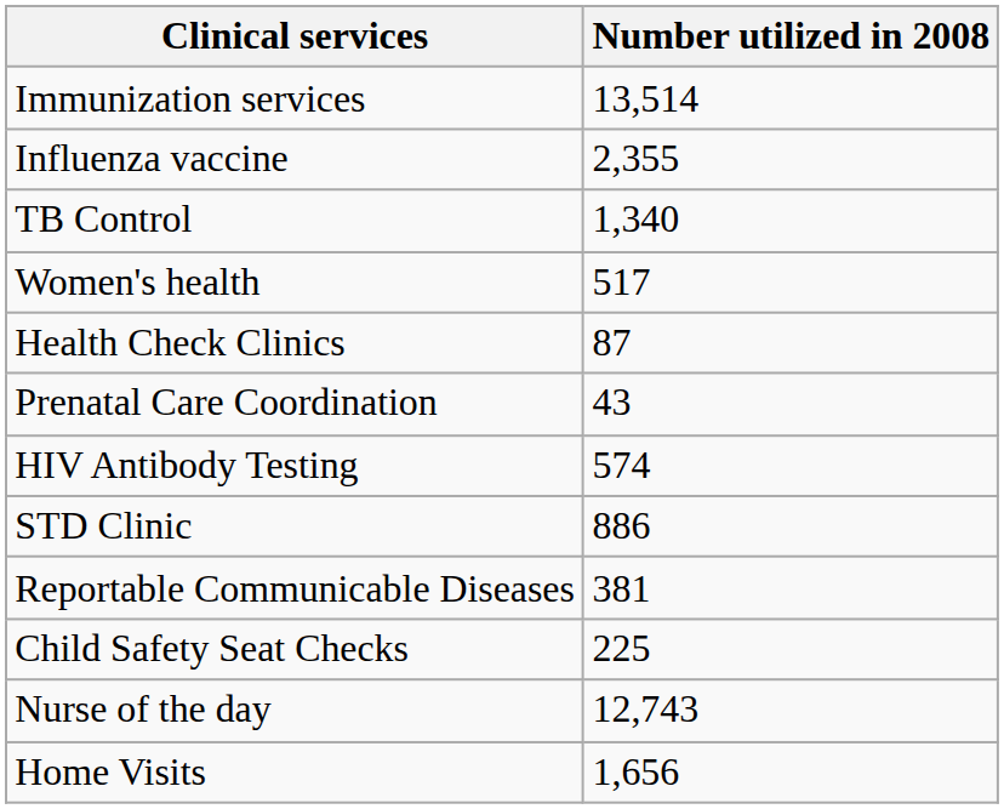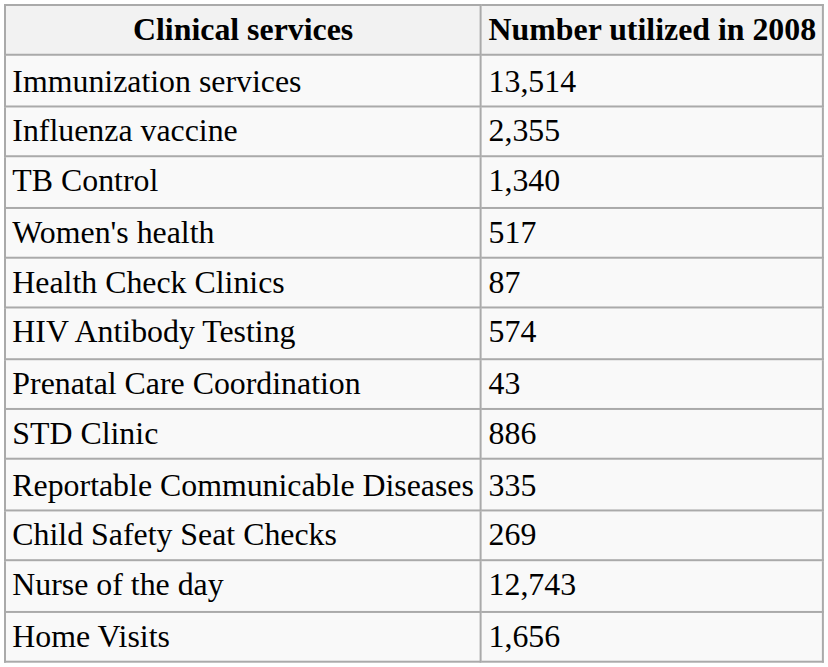 <table class="wikitable">
 <tr>
 <th>Clinical services</th>
 <th>Number utilized in 2008</th>
 </tr>
 <tr>
 <td>Immunization services</td>
 <td>13,514</td>
 </tr>
 <tr>
 <td>Influenza vaccine</td>
 <td>2,355</td>
 </tr>
 <tr>
 <td>TB Control</td>
 <td>1,340</td>
 </tr>
 <tr>
 <td>Women's health</td>
 <td>517</td>
 </tr>
 <tr>
 <td>Health Check Clinics</td>
 <td>87</td>
 </tr>
 <tr>
+<td>HIV Antibody Testing</td>
+<td>574</td>
+</tr>
+<tr>
 <td>Prenatal Care Coordination</td>
 <td>43</td>
-</tr>
-<tr>
-<td>HIV Antibody Testing</td>
-<td>574</td>
 </tr>
 <tr>
 <td>STD Clinic</td>
 <td>886</td>
 </tr>
 <tr>
 <td>Reportable Communicable Diseases</td>
-<td>381</td>
+<td>335</td>
 </tr>
 <tr>
 <td>Child Safety Seat Checks</td>
-<td>225</td>
+<td>269</td>
 </tr>
 <tr>
 <td>Nurse of the day</td>
 <td>12,743</td>
 </tr>
 <tr>
 <td>Home Visits</td>
 <td>1,656</td>
 </tr>
 </table>
